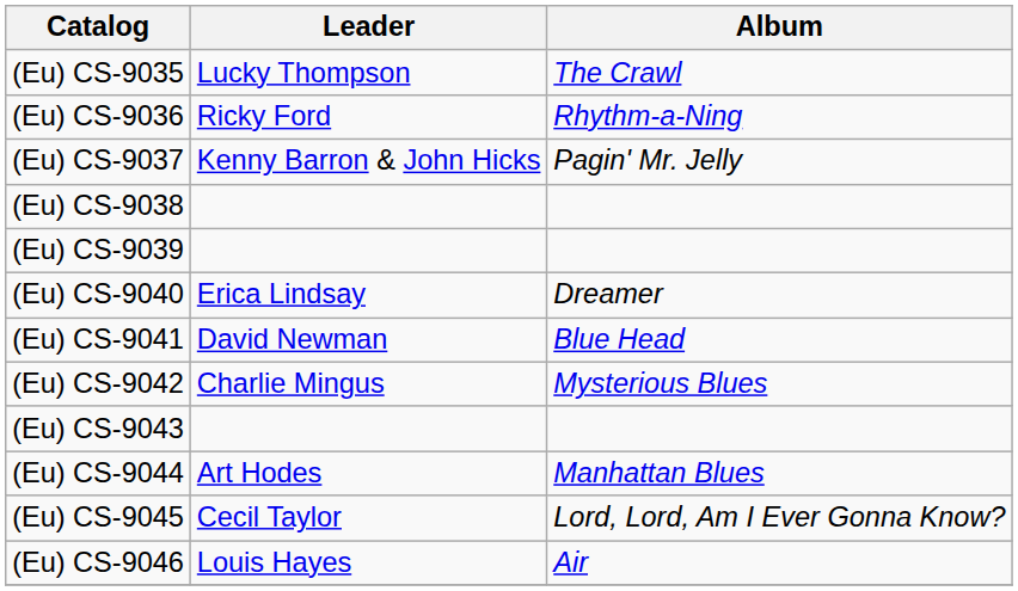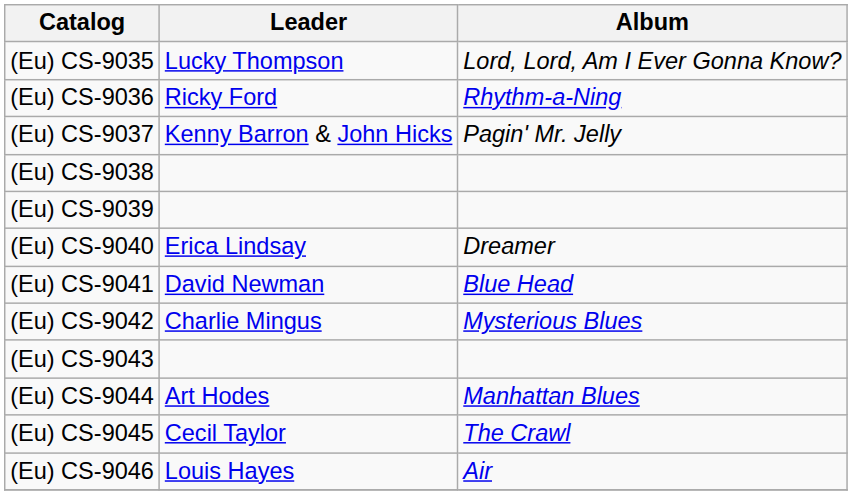 <table class="wikitable sortable">
 <tr>
 <th>Catalog</th>
 <th>Leader</th>
 <th>Album </th>
 </tr>
 <tr>
 <td>(Eu) CS-9035</td>
 <td><a href='#'>Lucky Thompson</a></td>
-<td><em><a href='#'>The Crawl</a></em></td>
+<td><em>Lord, Lord, Am I Ever Gonna Know?</em></td>
 </tr>
 <tr>
 <td>(Eu) CS-9036</td>
 <td><a href='#'>Ricky Ford</a></td>
 <td><em><a href='#'>Rhythm-a-Ning</a></em></td>
 </tr>
 <tr>
 <td>(Eu) CS-9037</td>
 <td><a href='#'>Kenny Barron</a> & <a href='#'>John Hicks</a></td>
 <td><em>Pagin' Mr. Jelly</em></td>
 </tr>
 <tr>
 <td>(Eu) CS-9038</td>
 <td></td>
 <td></td>
 </tr>
 <tr>
 <td>(Eu) CS-9039</td>
 <td></td>
 <td></td>
 </tr>
 <tr>
 <td>(Eu) CS-9040</td>
 <td><a href='#'>Erica Lindsay</a></td>
 <td><em>Dreamer</em></td>
 </tr>
 <tr>
 <td>(Eu) CS-9041</td>
 <td><a href='#'>David Newman</a></td>
 <td><em><a href='#'>Blue Head</a></em></td>
 </tr>
 <tr>
 <td>(Eu) CS-9042</td>
 <td><a href='#'>Charlie Mingus</a></td>
 <td><em><a href='#'>Mysterious Blues</a></em></td>
 </tr>
 <tr>
 <td>(Eu) CS-9043</td>
 <td></td>
 <td></td>
 </tr>
 <tr>
 <td>(Eu) CS-9044</td>
 <td><a href='#'>Art Hodes</a></td>
 <td><em><a href='#'>Manhattan Blues</a></em></td>
 </tr>
 <tr>
 <td>(Eu) CS-9045</td>
 <td><a href='#'>Cecil Taylor</a></td>
-<td><em>Lord, Lord, Am I Ever Gonna Know?</em></td>
+<td><em><a href='#'>The Crawl</a></em></td>
 </tr>
 <tr>
 <td>(Eu) CS-9046</td>
 <td><a href='#'>Louis Hayes</a></td>
 <td><em><a href='#'>Air</a></em></td>
 </tr>
 <tr>
 </tr>
 </table>
